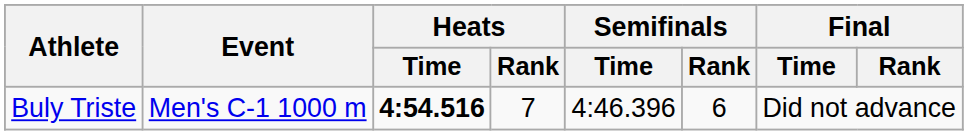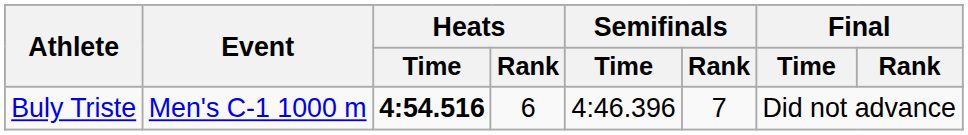 <table class=wikitable style="font-size:90%">
 <tr>
 <th rowspan="2">Athlete</th>
 <th rowspan="2">Event</th>
 <th colspan=2>Heats</th>
 <th colspan=2>Semifinals</th>
 <th colspan=2>Final</th>
 </tr>
 <tr style="font-size:95%">
 <th>Time</th>
 <th>Rank</th>
 <th>Time</th>
 <th>Rank</th>
 <th>Time</th>
 <th>Rank</th>
 </tr>
 <tr align=center>
 <td align=left><a href='#'>Buly Triste</a></td>
 <td align=left><a href='#'>Men's C-1 1000 m</a></td>
 <td><strong>4:54.516</strong></td>
+<td>6</td>
+<td>4:46.396</td>
 <td>7</td>
-<td>4:46.396</td>
-<td>6</td>
 <td colspan="2">Did not advance</td>
 </tr>
 </table>
